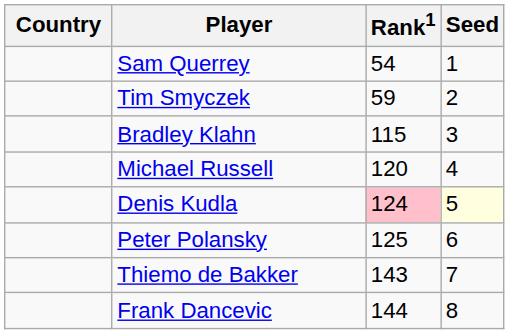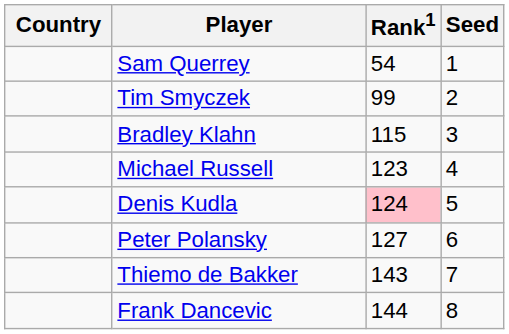 <table class="sortable wikitable">
 <tr>
 <th width="70">Country</th>
 <th width="175">Player</th>
 <th>Rank<sup>1</sup></th>
 <th>Seed</th>
 </tr>
 <tr>
 <td></td>
 <td><a href='#'>Sam Querrey</a></td>
 <td>54</td>
 <td>1</td>
 </tr>
 <tr>
 <td></td>
 <td><a href='#'>Tim Smyczek</a></td>
-<td>59</td>
+<td>99</td>
 <td>2</td>
 </tr>
 <tr>
 <td></td>
 <td><a href='#'>Bradley Klahn</a></td>
 <td>115</td>
 <td>3</td>
 </tr>
 <tr>
 <td></td>
 <td><a href='#'>Michael Russell</a></td>
-<td>120</td>
+<td>123</td>
 <td>4</td>
 </tr>
 <tr>
 <td></td>
 <td><a href='#'>Denis Kudla</a></td>
 <td style="background: pink;">124</td>
-<td style="background: lightyellow;">5</td>
+<td>5</td>
 </tr>
 <tr>
 <td></td>
 <td><a href='#'>Peter Polansky</a></td>
-<td>125</td>
+<td>127</td>
 <td>6</td>
 </tr>
 <tr>
 <td></td>
 <td><a href='#'>Thiemo de Bakker</a></td>
 <td>143</td>
 <td>7</td>
 </tr>
 <tr>
 <td></td>
 <td><a href='#'>Frank Dancevic</a></td>
 <td>144</td>
 <td>8</td>
 </tr>
 </table>
